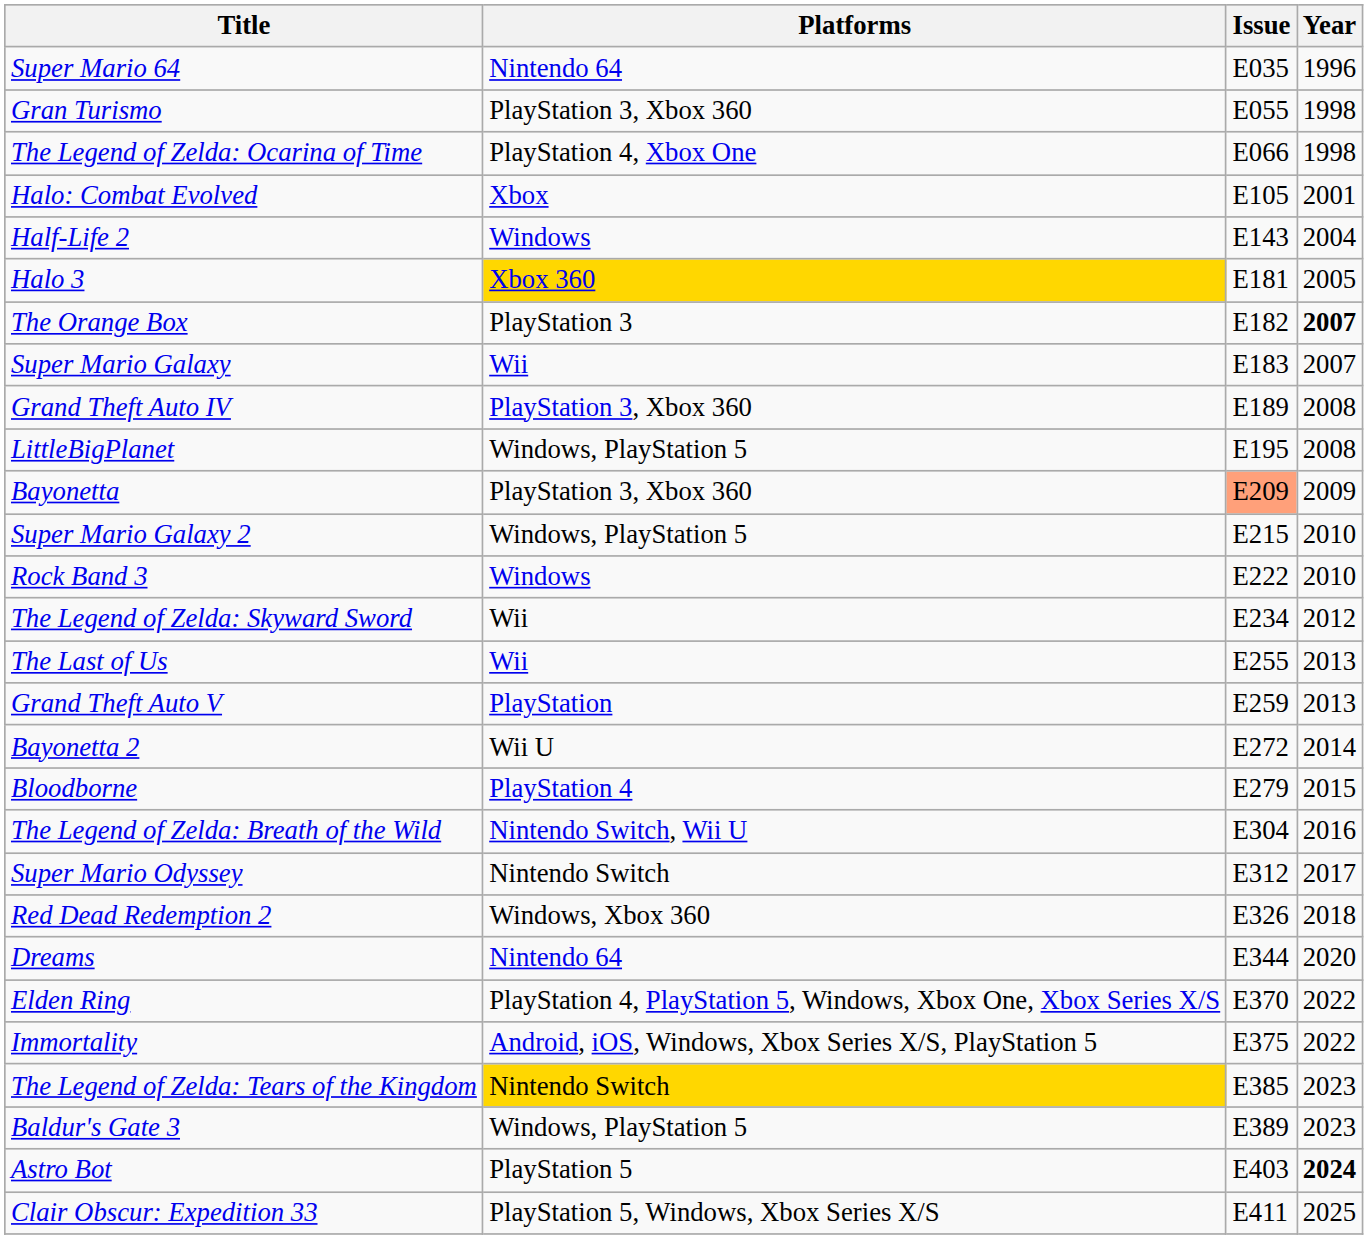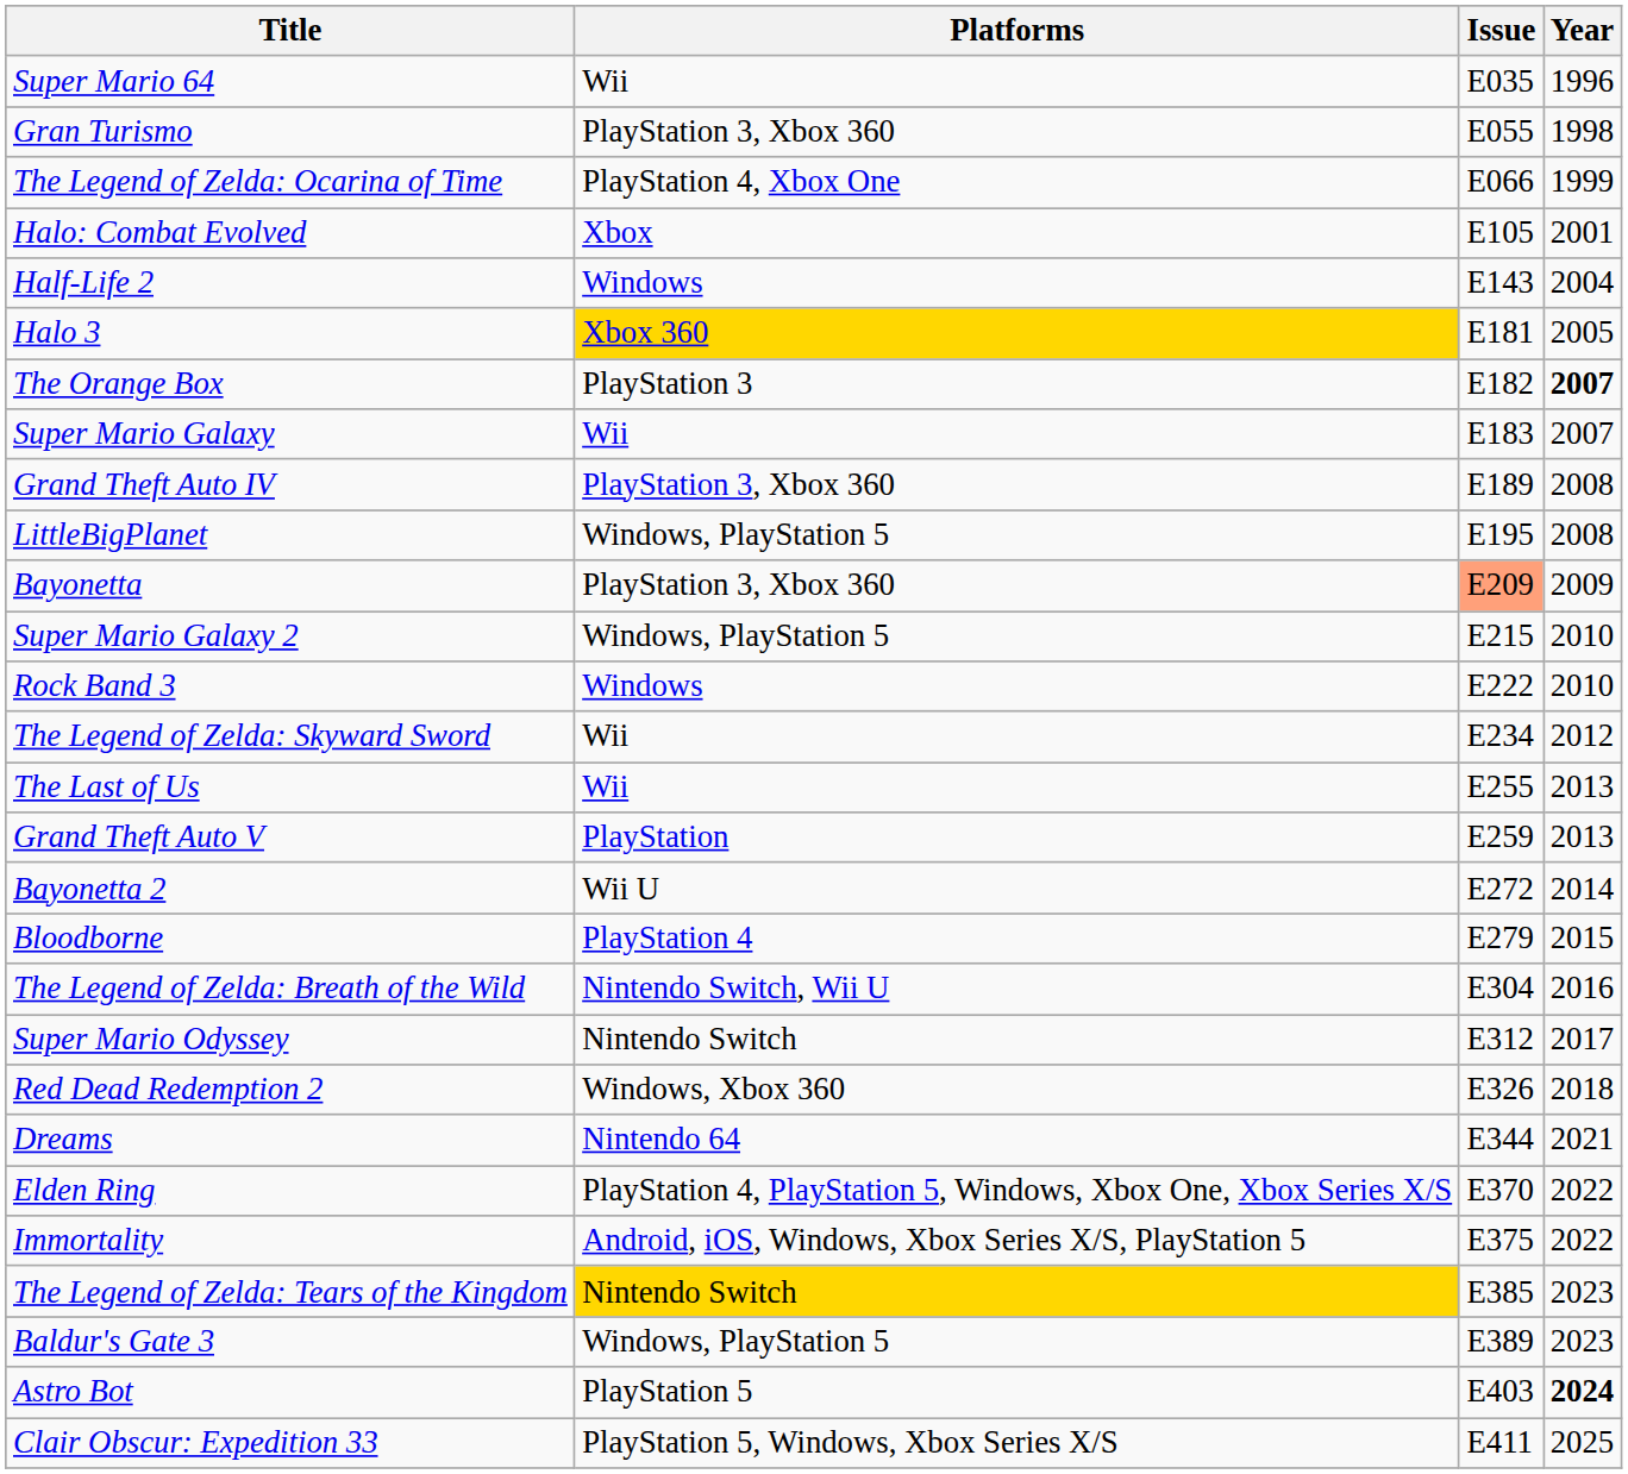 <table class="wikitable sortable static-row-numbers">
 <tr>
 <th scope="col">Title</th>
 <th scope="col">Platforms</th>
 <th scope="col">Issue</th>
 <th scope="col">Year</th>
 </tr>
 <tr>
 <td><em><a href='#'>Super Mario 64</a></em></td>
-<td><a href='#'>Nintendo 64</a></td>
+<td>Wii</td>
 <td>E035</td>
 <td>1996</td>
 </tr>
 <tr>
 <td><em><a href='#'>Gran Turismo</a></em></td>
 <td>PlayStation 3, Xbox 360</td>
 <td>E055</td>
 <td>1998</td>
 </tr>
 <tr>
 <td><em><a href='#'>The Legend of Zelda: Ocarina of Time</a></em></td>
 <td>PlayStation 4, <a href='#'>Xbox One</a></td>
 <td>E066</td>
-<td>1998</td>
+<td>1999</td>
 </tr>
 <tr>
 <td><em><a href='#'>Halo: Combat Evolved</a></em></td>
 <td><a href='#'>Xbox</a></td>
 <td>E105</td>
 <td>2001</td>
 </tr>
 <tr>
 <td><em><a href='#'>Half-Life 2</a></em></td>
 <td><a href='#'>Windows</a></td>
 <td>E143</td>
 <td>2004</td>
 </tr>
 <tr>
 <td><em><a href='#'>Halo 3</a></em></td>
 <td style="background: gold;"><a href='#'>Xbox 360</a></td>
 <td>E181</td>
 <td>2005</td>
 </tr>
 <tr>
 <td><em><a href='#'>The Orange Box</a></em></td>
 <td>PlayStation 3</td>
 <td>E182</td>
 <td><strong>2007</strong></td>
 </tr>
 <tr>
 <td><em><a href='#'>Super Mario Galaxy</a></em></td>
 <td><a href='#'>Wii</a></td>
 <td>E183</td>
 <td>2007</td>
 </tr>
 <tr>
 <td><em><a href='#'>Grand Theft Auto IV</a></em></td>
 <td><a href='#'>PlayStation 3</a>, Xbox 360</td>
 <td>E189</td>
 <td>2008</td>
 </tr>
 <tr>
 <td><em><a href='#'>LittleBigPlanet</a></em></td>
 <td>Windows, PlayStation 5</td>
 <td>E195</td>
 <td>2008</td>
 </tr>
 <tr>
 <td><em><a href='#'>Bayonetta</a></em></td>
 <td>PlayStation 3, Xbox 360</td>
 <td style="background: lightsalmon;">E209</td>
 <td>2009</td>
 </tr>
 <tr>
 <td><em><a href='#'>Super Mario Galaxy 2</a></em></td>
 <td>Windows, PlayStation 5</td>
 <td>E215</td>
 <td>2010</td>
 </tr>
 <tr>
 <td><em><a href='#'>Rock Band 3</a></em></td>
 <td><a href='#'>Windows</a></td>
 <td>E222</td>
 <td>2010</td>
 </tr>
 <tr>
 <td><em><a href='#'>The Legend of Zelda: Skyward Sword</a></em></td>
 <td>Wii</td>
 <td>E234</td>
 <td>2012</td>
 </tr>
 <tr>
 <td><em><a href='#'>The Last of Us</a></em></td>
 <td><a href='#'>Wii</a></td>
 <td>E255</td>
 <td>2013</td>
 </tr>
 <tr>
 <td><em><a href='#'>Grand Theft Auto V</a></em></td>
 <td><a href='#'>PlayStation</a></td>
 <td>E259</td>
 <td>2013</td>
 </tr>
 <tr>
 <td><em><a href='#'>Bayonetta 2</a></em></td>
 <td>Wii U</td>
 <td>E272</td>
 <td>2014</td>
 </tr>
 <tr>
 <td><em><a href='#'>Bloodborne</a></em></td>
 <td><a href='#'>PlayStation 4</a></td>
 <td>E279</td>
 <td>2015</td>
 </tr>
 <tr>
 <td><em><a href='#'>The Legend of Zelda: Breath of the Wild</a></em></td>
 <td><a href='#'>Nintendo Switch</a>, <a href='#'>Wii U</a></td>
 <td>E304</td>
 <td>2016</td>
 </tr>
 <tr>
 <td><em><a href='#'>Super Mario Odyssey</a></em></td>
 <td>Nintendo Switch</td>
 <td>E312</td>
 <td>2017</td>
 </tr>
 <tr>
 <td><em><a href='#'>Red Dead Redemption 2</a></em></td>
 <td>Windows, Xbox 360</td>
 <td>E326</td>
 <td>2018</td>
 </tr>
 <tr>
 <td><em><a href='#'>Dreams</a></em></td>
 <td><a href='#'>Nintendo 64</a></td>
 <td>E344</td>
-<td>2020</td>
+<td>2021</td>
 </tr>
 <tr>
 <td><em><a href='#'>Elden Ring</a></em></td>
 <td>PlayStation 4, <a href='#'>PlayStation 5</a>, Windows, Xbox One, <a href='#'>Xbox Series X/S</a></td>
 <td>E370</td>
 <td>2022</td>
 </tr>
 <tr>
 <td><em><a href='#'>Immortality</a></em></td>
 <td><a href='#'>Android</a>, <a href='#'>iOS</a>, Windows, Xbox Series X/S, PlayStation 5</td>
 <td>E375</td>
 <td>2022</td>
 </tr>
 <tr>
 <td><em><a href='#'>The Legend of Zelda: Tears of the Kingdom</a></em></td>
 <td style="background: gold;">Nintendo Switch</td>
 <td>E385</td>
 <td>2023</td>
 </tr>
 <tr>
 <td><em><a href='#'>Baldur's Gate 3</a></em></td>
 <td>Windows, PlayStation 5</td>
 <td>E389</td>
 <td>2023</td>
 </tr>
 <tr>
 <td><em><a href='#'>Astro Bot</a></em></td>
 <td>PlayStation 5</td>
 <td>E403</td>
 <td><strong>2024</strong></td>
 </tr>
 <tr>
 <td><em><a href='#'>Clair Obscur: Expedition 33</a></em></td>
 <td>PlayStation 5, Windows, Xbox Series X/S</td>
 <td>E411</td>
 <td>2025</td>
 </tr>
 </table>
